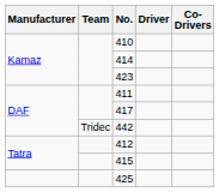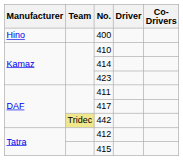 <table class="wikitable" style="font-size:85%; ; width:15%">
 <tr>
 <th>Manufacturer</th>
 <th>Team</th>
 <th>No.</th>
 <th>Driver</th>
 <th>Co-Drivers</th>
+</tr>
+<tr>
+<td> <a href='#'>Hino</a></td>
+<td></td>
+<td>400</td>
+<td></td>
+<td><br></td>
 </tr>
 <tr>
 <td rowspan=3> <a href='#'>Kamaz</a></td>
 <td rowspan=3></td>
 <td>410</td>
 <td></td>
 <td><br></td>
 </tr>
 <tr>
 <td>414</td>
 <td></td>
 <td><br></td>
 </tr>
 <tr>
 <td>423</td>
 <td></td>
 <td><br></td>
 </tr>
 <tr>
 <td rowspan=3> <a href='#'>DAF</a></td>
 <td rowspan=2></td>
 <td>411</td>
 <td></td>
 <td><br> </td>
 </tr>
 <tr>
 <td>417</td>
 <td></td>
 <td><br> </td>
 </tr>
 <tr>
-<td>Tridec</td>
+<td style="background: khaki;">Tridec</td>
 <td>442</td>
 <td></td>
 <td><br></td>
 </tr>
 <tr>
 <td rowspan=2> <a href='#'>Tatra</a></td>
 <td></td>
 <td>412</td>
 <td></td>
 <td><br></td>
 </tr>
 <tr>
 <td></td>
 <td>415</td>
 <td></td>
 <td><br></td>
 </tr>
-<tr>
-<td></td>
-<td></td>
-<td>425</td>
-<td></td>
-<td><br></td>
-</tr>
 </table>
